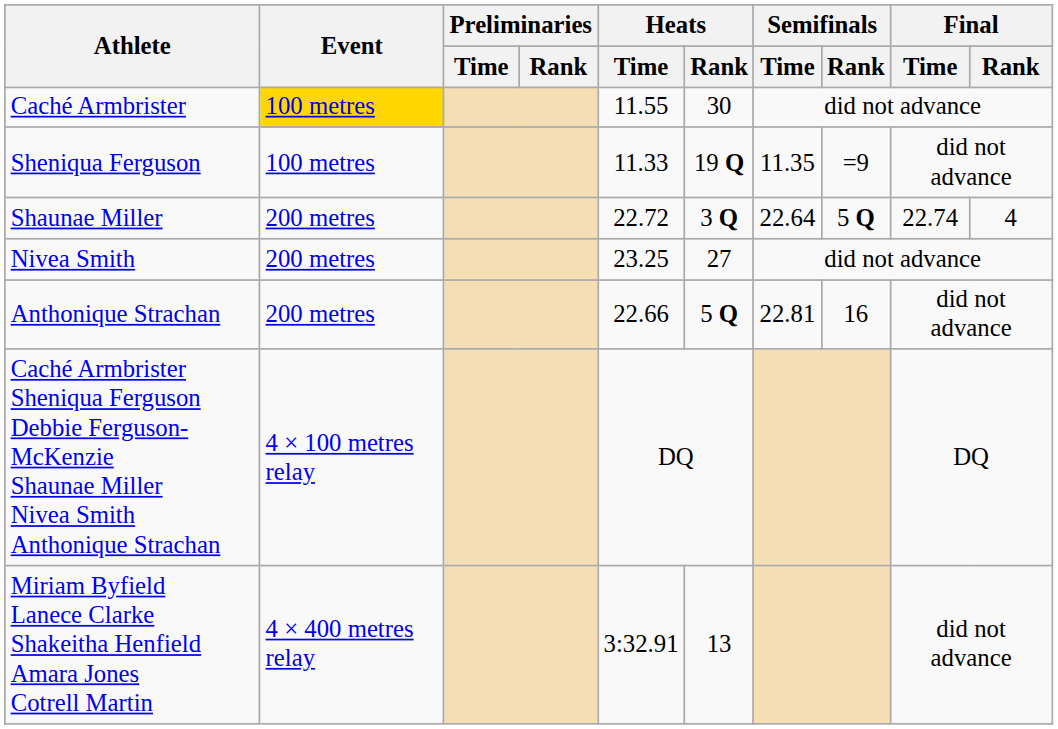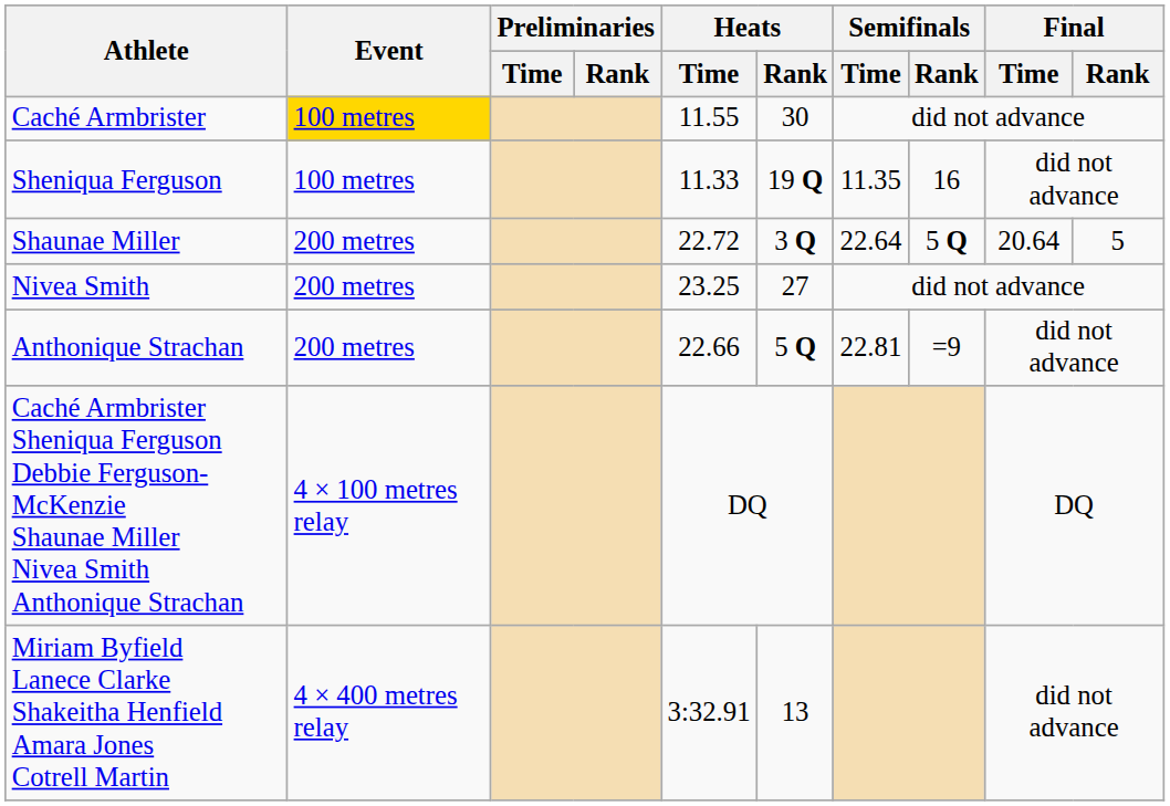 <table class=wikitable style="font-size:90%;">
 <tr>
 <th rowspan="2">Athlete</th>
 <th rowspan="2">Event</th>
 <th colspan="2">Preliminaries</th>
 <th colspan="2">Heats</th>
 <th colspan="2">Semifinals</th>
 <th colspan="2">Final</th>
 </tr>
 <tr>
 <th>Time</th>
 <th>Rank</th>
 <th>Time</th>
 <th>Rank</th>
 <th>Time</th>
 <th>Rank</th>
 <th>Time</th>
 <th>Rank</th>
 </tr>
 <tr style="border-top: single;">
 <td><a href='#'>Caché Armbrister</a></td>
 <td style="background: gold;"><a href='#'>100 metres</a></td>
 <td colspan= 2 bgcolor="wheat"></td>
 <td align=center>11.55</td>
 <td align=center>30</td>
 <td align=center colspan=4>did not advance</td>
 </tr>
 <tr style="border-top: single;">
 <td><a href='#'>Sheniqua Ferguson</a></td>
 <td><a href='#'>100 metres</a></td>
 <td colspan= 2 bgcolor="wheat"></td>
 <td align=center>11.33</td>
 <td align=center>19 <strong>Q</strong></td>
 <td align=center>11.35</td>
-<td align=center>=9</td>
+<td align=center>16</td>
 <td align=center colspan=2>did not advance</td>
 </tr>
 <tr style="border-top: single;">
 <td><a href='#'>Shaunae Miller</a></td>
 <td><a href='#'>200 metres</a></td>
 <td colspan= 2 bgcolor="wheat"></td>
 <td align=center>22.72</td>
 <td align=center>3 <strong>Q</strong></td>
 <td align=center>22.64</td>
 <td align=center>5 <strong>Q</strong></td>
-<td align=center>22.74</td>
-<td align=center>4</td>
+<td align=center>20.64</td>
+<td align=center>5</td>
 </tr>
 <tr style="border-top: single;">
 <td><a href='#'>Nivea Smith</a></td>
 <td><a href='#'>200 metres</a></td>
 <td colspan= 2 bgcolor="wheat"></td>
 <td align=center>23.25</td>
 <td align=center>27</td>
 <td align=center colspan=4>did not advance</td>
 </tr>
 <tr style="border-top: single;">
 <td><a href='#'>Anthonique Strachan</a></td>
 <td><a href='#'>200 metres</a></td>
 <td colspan= 2 bgcolor="wheat"></td>
 <td align=center>22.66</td>
 <td align=center>5 <strong>Q</strong></td>
 <td align=center>22.81</td>
-<td align=center>16</td>
+<td align=center>=9</td>
 <td align=center colspan=2>did not advance</td>
 </tr>
 <tr style="border-top: single;">
 <td><a href='#'>Caché Armbrister</a><br><a href='#'>Sheniqua Ferguson</a><br><a href='#'>Debbie Ferguson-McKenzie</a><br><a href='#'>Shaunae Miller</a><br><a href='#'>Nivea Smith</a><br><a href='#'>Anthonique Strachan</a></td>
 <td><a href='#'>4 × 100 metres relay</a></td>
 <td colspan= 2 bgcolor="wheat"></td>
 <td align=center colspan=2>DQ</td>
 <td colspan= 2 bgcolor="wheat"></td>
 <td align=center colspan=2>DQ</td>
 </tr>
 <tr style="border-top: single;">
 <td><a href='#'>Miriam Byfield</a><br><a href='#'>Lanece Clarke</a><br><a href='#'>Shakeitha Henfield</a><br><a href='#'>Amara Jones</a><br><a href='#'>Cotrell Martin</a></td>
 <td><a href='#'>4 × 400 metres relay</a></td>
 <td colspan= 2 bgcolor="wheat"></td>
 <td align=center>3:32.91</td>
 <td align=center>13</td>
 <td colspan= 2 bgcolor="wheat"></td>
 <td align=center colspan=2>did not advance</td>
 </tr>
 </table>
